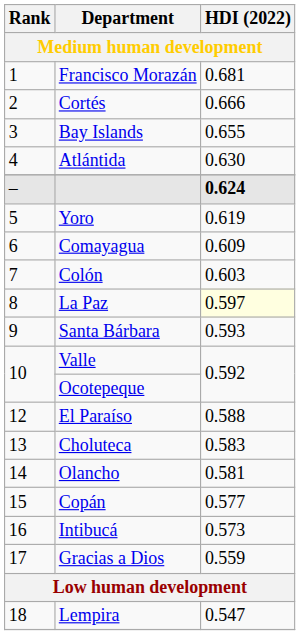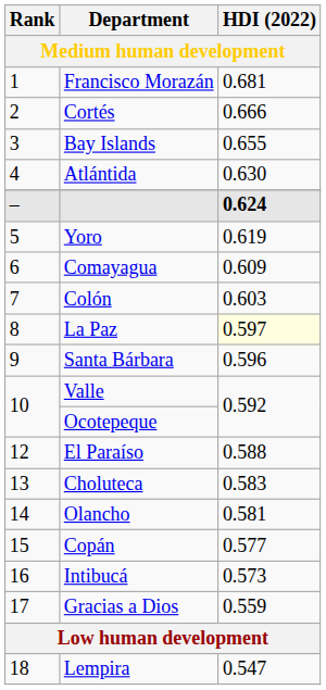 <table class="wikitable sortable">
 <tr>
 <th class="sort">Rank</th>
 <th class="sort">Department</th>
 <th class="sort">HDI (2022)</th>
 </tr>
 <tr>
 <th colspan="3" style="color:#fc0;">Medium human development</th>
 </tr>
 <tr>
 <td>1</td>
 <td style="text-align:left"><a href='#'>Francisco Morazán</a></td>
 <td>0.681</td>
 </tr>
 <tr>
 <td>2</td>
 <td style="text-align:left"><a href='#'>Cortés</a></td>
 <td>0.666</td>
 </tr>
 <tr>
 <td>3</td>
 <td style="text-align:left"><a href='#'>Bay Islands</a></td>
 <td>0.655</td>
 </tr>
 <tr>
 <td>4</td>
 <td style="text-align:left"><a href='#'>Atlántida</a></td>
 <td>0.630</td>
 </tr>
 <tr>
 </tr>
 <tr style="background:#e6e6e6">
 <td>–</td>
 <td style="text-align:left"><strong></strong></td>
 <td><strong>0.624</strong></td>
 </tr>
 <tr>
 <td>5</td>
 <td style="text-align:left"><a href='#'>Yoro</a></td>
 <td>0.619</td>
 </tr>
 <tr>
 <td>6</td>
 <td style="text-align:left"><a href='#'>Comayagua</a></td>
 <td>0.609</td>
 </tr>
 <tr>
 <td>7</td>
 <td style="text-align:left"><a href='#'>Colón</a></td>
 <td>0.603</td>
 </tr>
 <tr>
 <td>8</td>
 <td style="text-align:left"><a href='#'>La Paz</a></td>
 <td style="background: lightyellow;">0.597</td>
 </tr>
 <tr>
 <td>9</td>
 <td style="text-align:left"><a href='#'>Santa Bárbara</a></td>
-<td>0.593</td>
+<td>0.596</td>
 </tr>
 <tr>
 <td rowspan="2">10</td>
 <td style="text-align:left"><a href='#'>Valle</a></td>
 <td rowspan="2">0.592</td>
 </tr>
 <tr>
 <td style="text-align:left"><a href='#'>Ocotepeque</a></td>
 </tr>
 <tr>
 <td>12</td>
 <td style="text-align:left"><a href='#'>El Paraíso</a></td>
 <td>0.588</td>
 </tr>
 <tr>
 <td>13</td>
 <td style="text-align:left"><a href='#'>Choluteca</a></td>
 <td>0.583</td>
 </tr>
 <tr>
 <td>14</td>
 <td style="text-align:left"><a href='#'>Olancho</a></td>
 <td>0.581</td>
 </tr>
 <tr>
 <td>15</td>
 <td style="text-align:left"><a href='#'>Copán</a></td>
 <td>0.577</td>
 </tr>
 <tr>
 <td>16</td>
 <td style="text-align:left"><a href='#'>Intibucá</a></td>
 <td>0.573</td>
 </tr>
 <tr>
 <td>17</td>
 <td style="text-align:left"><a href='#'>Gracias a Dios</a></td>
 <td>0.559</td>
 </tr>
 <tr>
 <th colspan="3" style="color:#900;">Low human development</th>
 </tr>
 <tr>
 <td>18</td>
 <td style="text-align:left"><a href='#'>Lempira</a></td>
 <td>0.547</td>
 </tr>
 <tr>
 </tr>
 </table>
